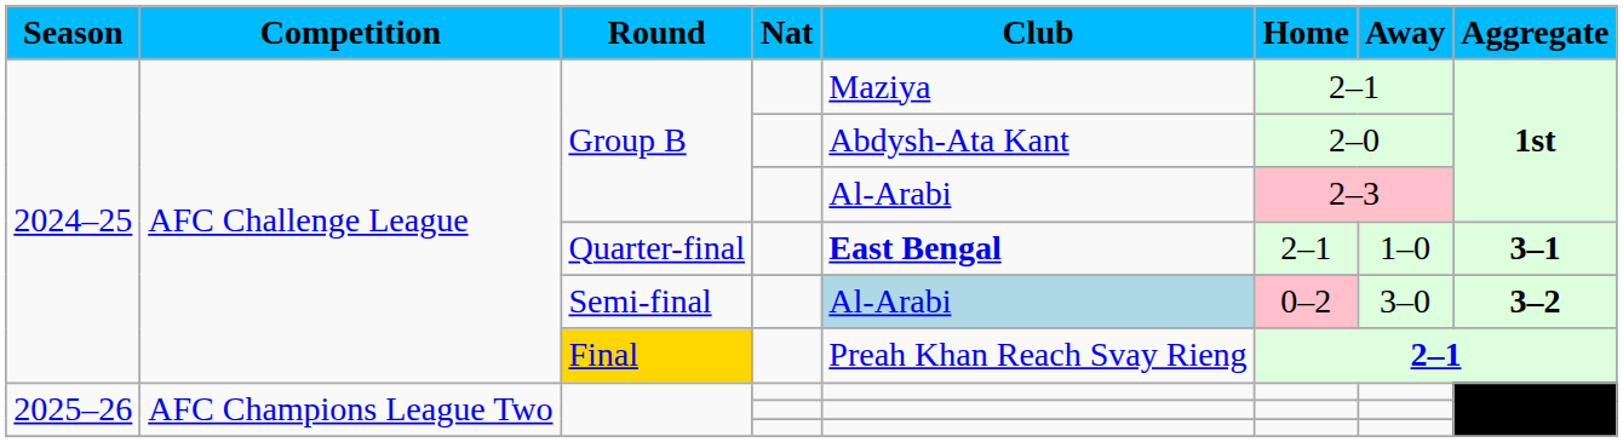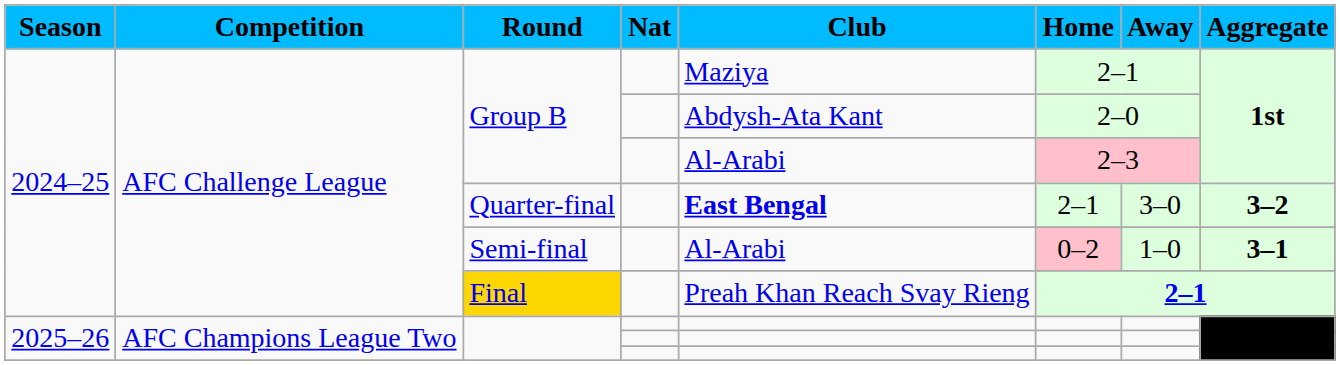 <table class="wikitable">
 <tr>
 <th style="background:#00BBFF"><span> Season</span></th>
 <th style="background:#00BBFF"><span> Competition</span></th>
 <th style="background:#00BBFF"><span> Round</span></th>
 <th style="background:#00BBFF"><span> Nat</span></th>
 <th style="background:#00BBFF"><span> Club</span></th>
 <th style="background:#00BBFF"><span> Home</span></th>
 <th style="background:#00BBFF"><span> Away</span></th>
 <th style="background:#00BBFF"><span> Aggregate</span></th>
 </tr>
 <tr>
 <td rowspan="6"><a href='#'>2024–25</a></td>
 <td rowspan="6"><a href='#'>AFC Challenge League</a></td>
 <td rowspan="3"><a href='#'>Group B</a></td>
 <td></td>
 <td><a href='#'>Maziya</a></td>
 <td colspan=2 bgcolor="#dfd" style="text-align:center;">2–1</td>
 <td rowspan="3" bgcolor="#dfd" style="text-align:center;"><strong>1st</strong></td>
 </tr>
 <tr>
 <td></td>
 <td><a href='#'>Abdysh-Ata Kant</a></td>
 <td colspan=2 bgcolor="#dfd" style="text-align:center;">2–0</td>
 </tr>
 <tr>
 <td></td>
 <td><a href='#'>Al-Arabi</a></td>
 <td colspan=2 bgcolor="pink" style="text-align:center;">2–3</td>
 </tr>
 <tr>
 <td><a href='#'>Quarter-final</a></td>
 <td></td>
 <td><strong><a href='#'>East Bengal</a></strong></td>
 <td colspan=1 bgcolor="#dfd" style="text-align:center;">2–1</td>
-<td colspan=1 bgcolor="#dfd" style="text-align:center;">1–0</td>
-<td colspan=1 bgcolor="#dfd" style="text-align:center;"><strong>3–1</strong></td>
+<td colspan=1 bgcolor="#dfd" style="text-align:center;">3–0</td>
+<td colspan=1 bgcolor="#dfd" style="text-align:center;"><strong>3–2</strong></td>
 </tr>
 <tr>
 <td><a href='#'>Semi-final</a></td>
 <td></td>
-<td style="background: lightblue;"><a href='#'>Al-Arabi</a></td>
+<td><a href='#'>Al-Arabi</a></td>
 <td colspan=1 bgcolor="pink" style="text-align:center;">0–2</td>
-<td colspan=1 bgcolor="#dfd" style="text-align:center;">3–0</td>
-<td colspan=1 bgcolor="#dfd" style="text-align:center;"><strong>3–2</strong></td>
+<td colspan=1 bgcolor="#dfd" style="text-align:center;">1–0</td>
+<td colspan=1 bgcolor="#dfd" style="text-align:center;"><strong>3–1</strong></td>
 </tr>
 <tr>
 <td style="background:gold"><a href='#'>Final</a></td>
 <td></td>
 <td><a href='#'>Preah Khan Reach Svay Rieng</a></td>
 <td colspan=3 style="text-align:center;"bgcolor="#dfd"><strong><a href='#'>2–1</a> </strong></td>
 </tr>
 <tr>
 <td rowspan="3"><a href='#'>2025–26</a></td>
 <td rowspan="3"><a href='#'>AFC Champions League Two</a></td>
 <td rowspan="3"></td>
 <td></td>
 <td></td>
 <td></td>
 <td></td>
 <td rowspan="3" bgcolor=" " style="text-align:center;"><strong> </strong></td>
 </tr>
 <tr>
 <td></td>
 <td></td>
 <td></td>
 <td></td>
 </tr>
 <tr>
 <td></td>
 <td></td>
 <td></td>
 <td></td>
 </tr>
 </table>
